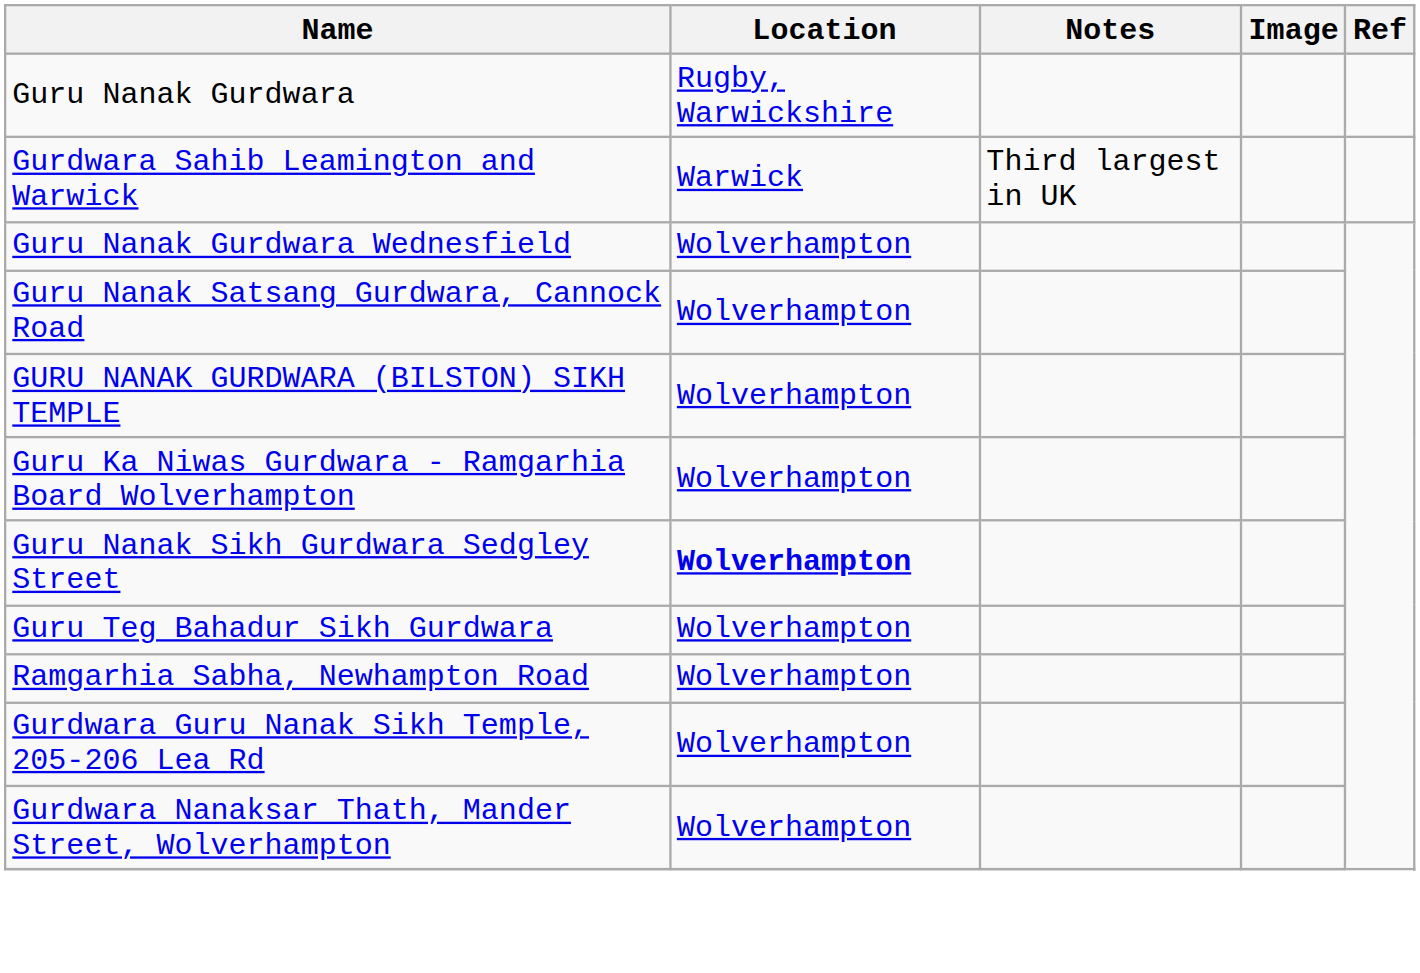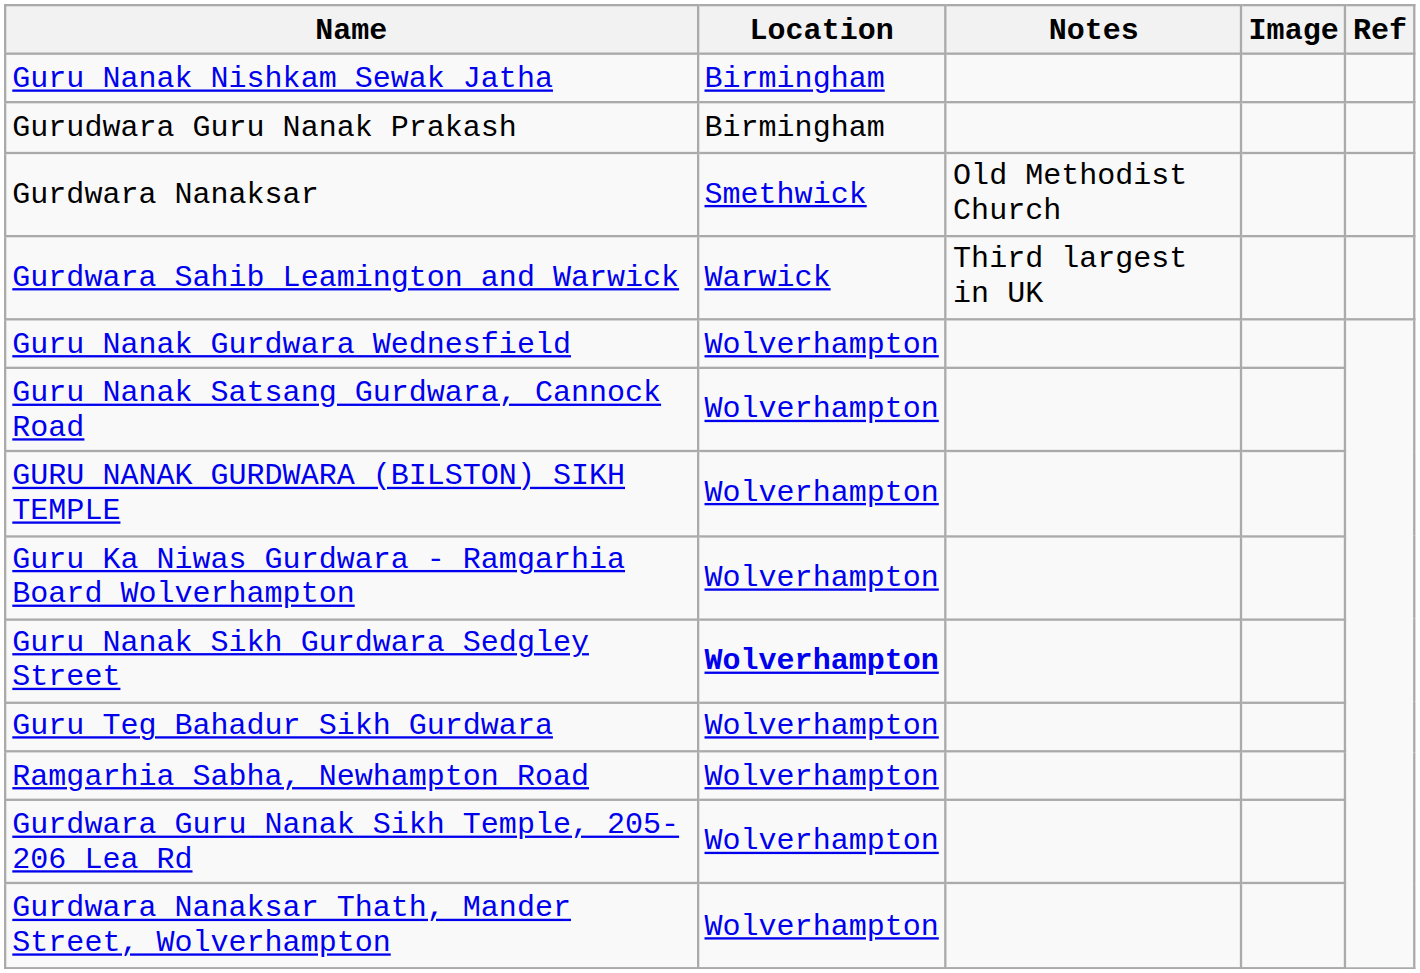 <table class="wikitable sortable">
 <tr>
 <th>Name</th>
 <th>Location</th>
 <th>Notes</th>
 <th>Image</th>
 <th>Ref</th>
 </tr>
 <tr>
-<td>Guru Nanak Gurdwara</td>
-<td><a href='#'>Rugby, Warwickshire</a></td>
+<td><a href='#'>Guru Nanak Nishkam Sewak Jatha</a></td>
+<td><a href='#'>Birmingham</a></td>
 <td></td>
+<td></td>
+<td></td>
+</tr>
+<tr>
+<td>Gurudwara Guru Nanak Prakash</td>
+<td>Birmingham</td>
+<td></td>
+<td></td>
+<td></td>
+</tr>
+<tr>
+<td>Gurdwara Nanaksar</td>
+<td><a href='#'>Smethwick</a></td>
+<td>Old Methodist Church</td>
 <td></td>
 <td></td>
 </tr>
 <tr>
 <td><a href='#'>Gurdwara Sahib Leamington and Warwick</a></td>
 <td><a href='#'>Warwick</a></td>
 <td>Third largest in UK</td>
 <td></td>
 <td></td>
 </tr>
 <tr>
 <td><a href='#'>Guru Nanak Gurdwara Wednesfield</a></td>
 <td><a href='#'>Wolverhampton</a></td>
 <td></td>
 <td></td>
 </tr>
 <tr>
 <td><a href='#'>Guru Nanak Satsang Gurdwara, Cannock Road </a></td>
 <td><a href='#'>Wolverhampton</a></td>
 <td></td>
 <td></td>
 </tr>
 <tr>
 <td><a href='#'>GURU NANAK GURDWARA (BILSTON) SIKH TEMPLE</a></td>
 <td><a href='#'>Wolverhampton</a></td>
 <td></td>
 <td></td>
 </tr>
 <tr>
 <td><a href='#'>Guru Ka Niwas Gurdwara - Ramgarhia Board Wolverhampton</a></td>
 <td><a href='#'>Wolverhampton</a></td>
 <td></td>
 <td></td>
 </tr>
 <tr>
 <td><a href='#'>Guru Nanak Sikh Gurdwara Sedgley Street</a></td>
 <td><strong><a href='#'>Wolverhampton</a></strong></td>
 <td></td>
 <td></td>
 </tr>
 <tr>
 <td><a href='#'>Guru Teg Bahadur Sikh Gurdwara</a></td>
 <td><a href='#'>Wolverhampton</a></td>
 <td></td>
 <td></td>
 </tr>
 <tr>
 <td><a href='#'>Ramgarhia Sabha, Newhampton Road</a></td>
 <td><a href='#'>Wolverhampton</a></td>
 <td></td>
 <td></td>
 </tr>
 <tr>
 <td><a href='#'>Gurdwara Guru Nanak Sikh Temple, 205-206 Lea Rd</a></td>
 <td><a href='#'>Wolverhampton</a></td>
 <td></td>
 <td></td>
 </tr>
 <tr>
 <td><a href='#'>Gurdwara Nanaksar Thath, Mander Street, Wolverhampton</a></td>
 <td><a href='#'>Wolverhampton</a></td>
 <td></td>
 <td></td>
 </tr>
 <tr>
 </tr>
 </table>
